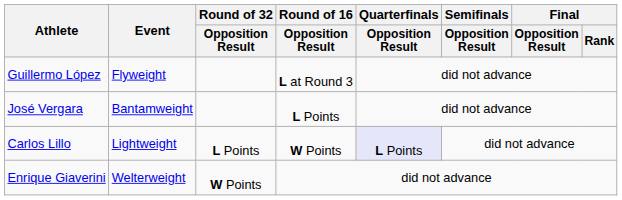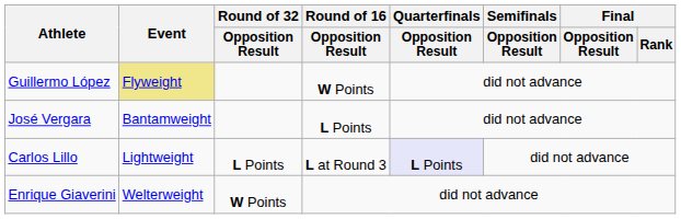 <table class="wikitable" style="font-size:90%;">
 <tr>
 <th rowspan=2>Athlete</th>
 <th rowspan=2>Event</th>
 <th>Round of 32</th>
 <th>Round of 16</th>
 <th>Quarterfinals</th>
 <th>Semifinals</th>
 <th colspan=2>Final</th>
 </tr>
 <tr style="font-size:95%">
 <th>Opposition<br>Result</th>
 <th>Opposition<br>Result</th>
 <th>Opposition<br>Result</th>
 <th>Opposition<br>Result</th>
 <th>Opposition<br>Result</th>
 <th>Rank</th>
 </tr>
 <tr align=center>
 <td align=left><a href='#'>Guillermo López</a></td>
-<td align=left><a href='#'>Flyweight</a></td>
+<td align=left style="background: khaki;"><a href='#'>Flyweight</a></td>
 <td></td>
-<td><br><strong>L</strong>  at Round 3</td>
+<td><br><strong>W</strong> Points</td>
 <td colspan=4>did not advance</td>
 </tr>
 <tr align=center>
 <td align=left><a href='#'>José Vergara</a></td>
 <td align=left><a href='#'>Bantamweight</a></td>
 <td></td>
 <td><br><strong>L</strong> Points</td>
 <td colspan=4>did not advance</td>
 </tr>
 <tr align=center>
 <td align=left><a href='#'>Carlos Lillo</a></td>
 <td align=left><a href='#'>Lightweight</a></td>
 <td><br><strong>L</strong> Points</td>
-<td><br><strong>W</strong> Points</td>
+<td><br><strong>L</strong>  at Round 3</td>
 <td style="background: lavender;"><br><strong>L</strong> Points</td>
 <td colspan=3>did not advance</td>
 </tr>
 <tr align=center>
 <td align=left><a href='#'>Enrique Giaverini</a></td>
 <td align=left><a href='#'>Welterweight</a></td>
 <td><br><strong>W</strong> Points</td>
 <td colspan=5>did not advance</td>
 </tr>
 </table>
